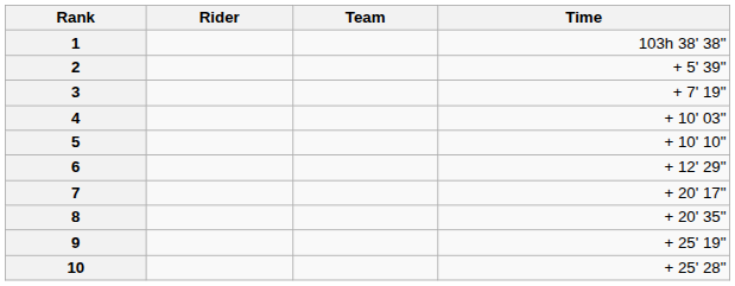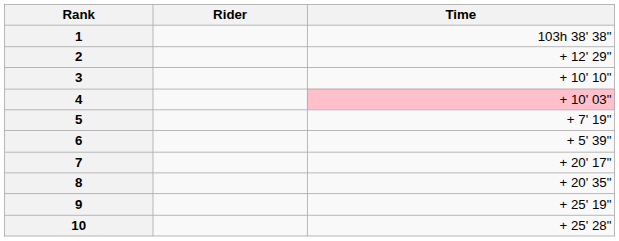 <table class="wikitable" style="width:46em;margin-bottom:0;">
 <tr>
 <th scope="col">Rank</th>
 <th scope="col">Rider</th>
-<th scope="col">Team</th>
 <th scope="col">Time</th>
 </tr>
 <tr>
 <th scope="row">1</th>
 <td> </td>
-<td></td>
 <td style="text-align:right;">103h 38' 38"</td>
 </tr>
 <tr>
 <th scope="row">2</th>
 <td></td>
+<td style="text-align:right;">+ 12' 29"</td>
+</tr>
+<tr>
+<th scope="row">3</th>
+<td></td>
+<td style="text-align:right;">+ 10' 10"</td>
+</tr>
+<tr>
+<th scope="row">4</th>
+<td></td>
+<td style="background: pink; text-align:right;">+ 10' 03"</td>
+</tr>
+<tr>
+<th scope="row">5</th>
+<td> </td>
+<td style="text-align:right;">+ 7' 19"</td>
+</tr>
+<tr>
+<th scope="row">6</th>
 <td></td>
 <td style="text-align:right;">+ 5' 39"</td>
 </tr>
 <tr>
-<th scope="row">3</th>
-<td></td>
-<td></td>
-<td style="text-align:right;">+ 7' 19"</td>
-</tr>
-<tr>
-<th scope="row">4</th>
-<td></td>
-<td></td>
-<td style="text-align:right;">+ 10' 03"</td>
-</tr>
-<tr>
-<th scope="row">5</th>
-<td> </td>
-<td></td>
-<td style="text-align:right;">+ 10' 10"</td>
-</tr>
-<tr>
-<th scope="row">6</th>
-<td></td>
-<td></td>
-<td style="text-align:right;">+ 12' 29"</td>
-</tr>
-<tr>
 <th scope="row">7</th>
-<td></td>
 <td></td>
 <td style="text-align:right;">+ 20' 17"</td>
 </tr>
 <tr>
 <th scope="row">8</th>
 <td></td>
-<td></td>
 <td style="text-align:right;">+ 20' 35"</td>
 </tr>
 <tr>
 <th scope="row">9</th>
-<td></td>
 <td></td>
 <td style="text-align:right;">+ 25' 19"</td>
 </tr>
 <tr>
 <th scope="row">10</th>
 <td></td>
-<td></td>
 <td style="text-align:right;">+ 25' 28"</td>
 </tr>
 </table>
